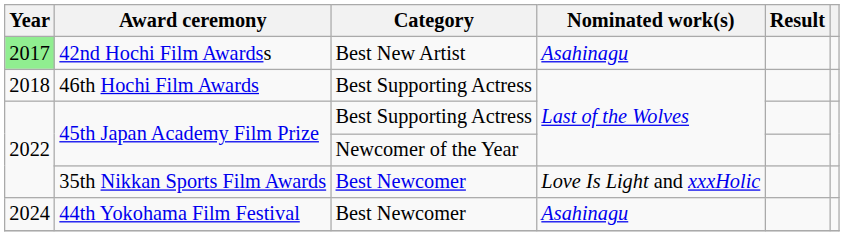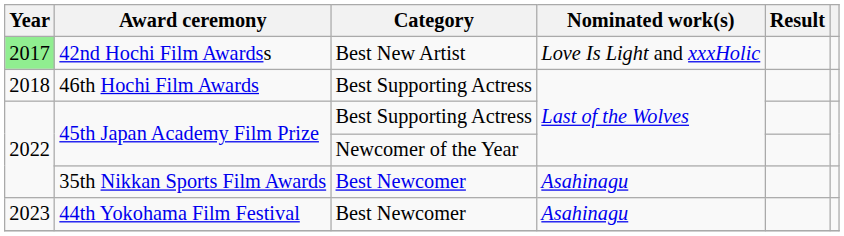 <table class="wikitable sortable plainrowheaders">
 <tr>
 <th scope="col">Year</th>
 <th scope="col">Award ceremony</th>
 <th scope="col">Category</th>
 <th scope="col">Nominated work(s)</th>
 <th scope="col">Result</th>
 <th scope="col" class="unsortable"></th>
 </tr>
 <tr>
 <td style="background: lightgreen;">2017</td>
 <td><a href='#'>42nd Hochi Film Awards</a>s</td>
 <td>Best New Artist</td>
-<td><em><a href='#'>Asahinagu</a></em></td>
+<td><em>Love Is Light</em> and <em><a href='#'>xxxHolic</a></em></td>
 <td></td>
 <td></td>
 </tr>
 <tr>
 <td>2018</td>
 <td>46th <a href='#'>Hochi Film Awards</a></td>
 <td>Best Supporting Actress</td>
 <td rowspan=3><em><a href='#'>Last of the Wolves</a></em></td>
 <td></td>
 <td></td>
 </tr>
 <tr>
 <td rowspan=3>2022</td>
 <td rowspan=2><a href='#'>45th Japan Academy Film Prize</a></td>
 <td>Best Supporting Actress</td>
 <td></td>
 <td rowspan=2></td>
 </tr>
 <tr>
 <td>Newcomer of the Year</td>
 <td></td>
 </tr>
 <tr>
 <td>35th <a href='#'>Nikkan Sports Film Awards</a></td>
 <td><a href='#'>Best Newcomer</a></td>
-<td><em>Love Is Light</em> and <em><a href='#'>xxxHolic</a></em></td>
+<td><em><a href='#'>Asahinagu</a></em></td>
 <td></td>
 <td></td>
 </tr>
 <tr>
-<td>2024</td>
+<td>2023</td>
 <td><a href='#'>44th Yokohama Film Festival</a></td>
 <td>Best Newcomer</td>
 <td><em><a href='#'>Asahinagu</a></em></td>
 <td></td>
 <td></td>
 </tr>
 <tr>
 </tr>
 </table>
